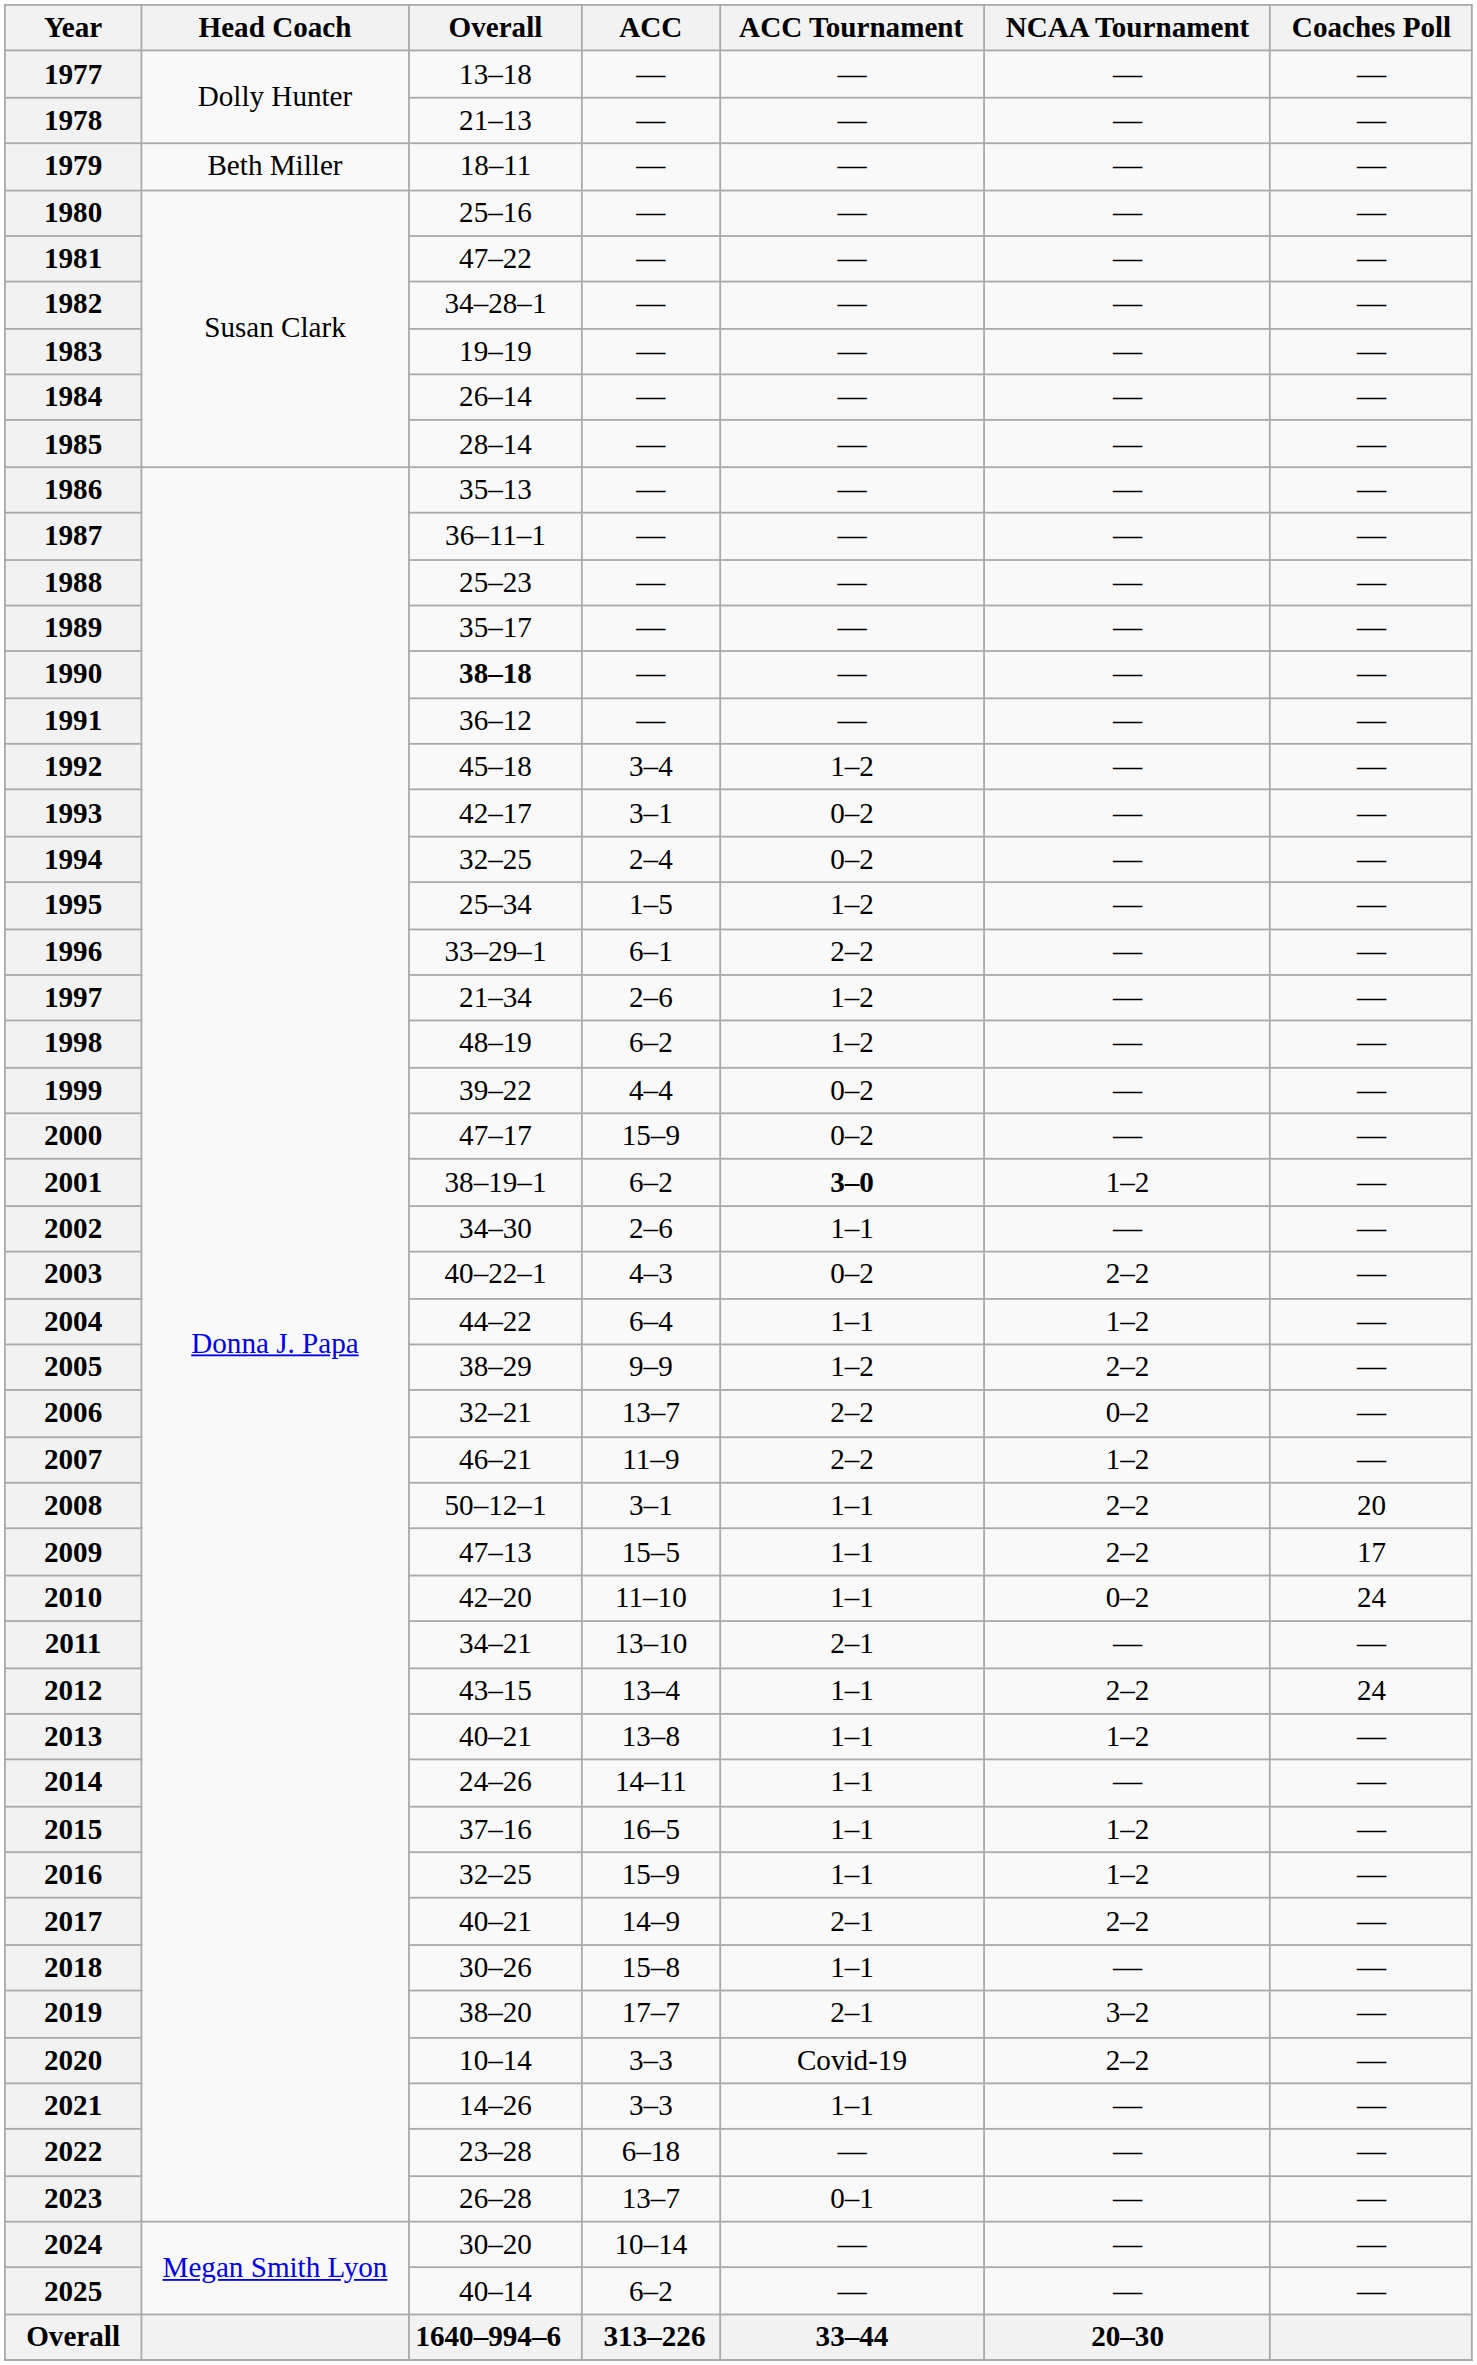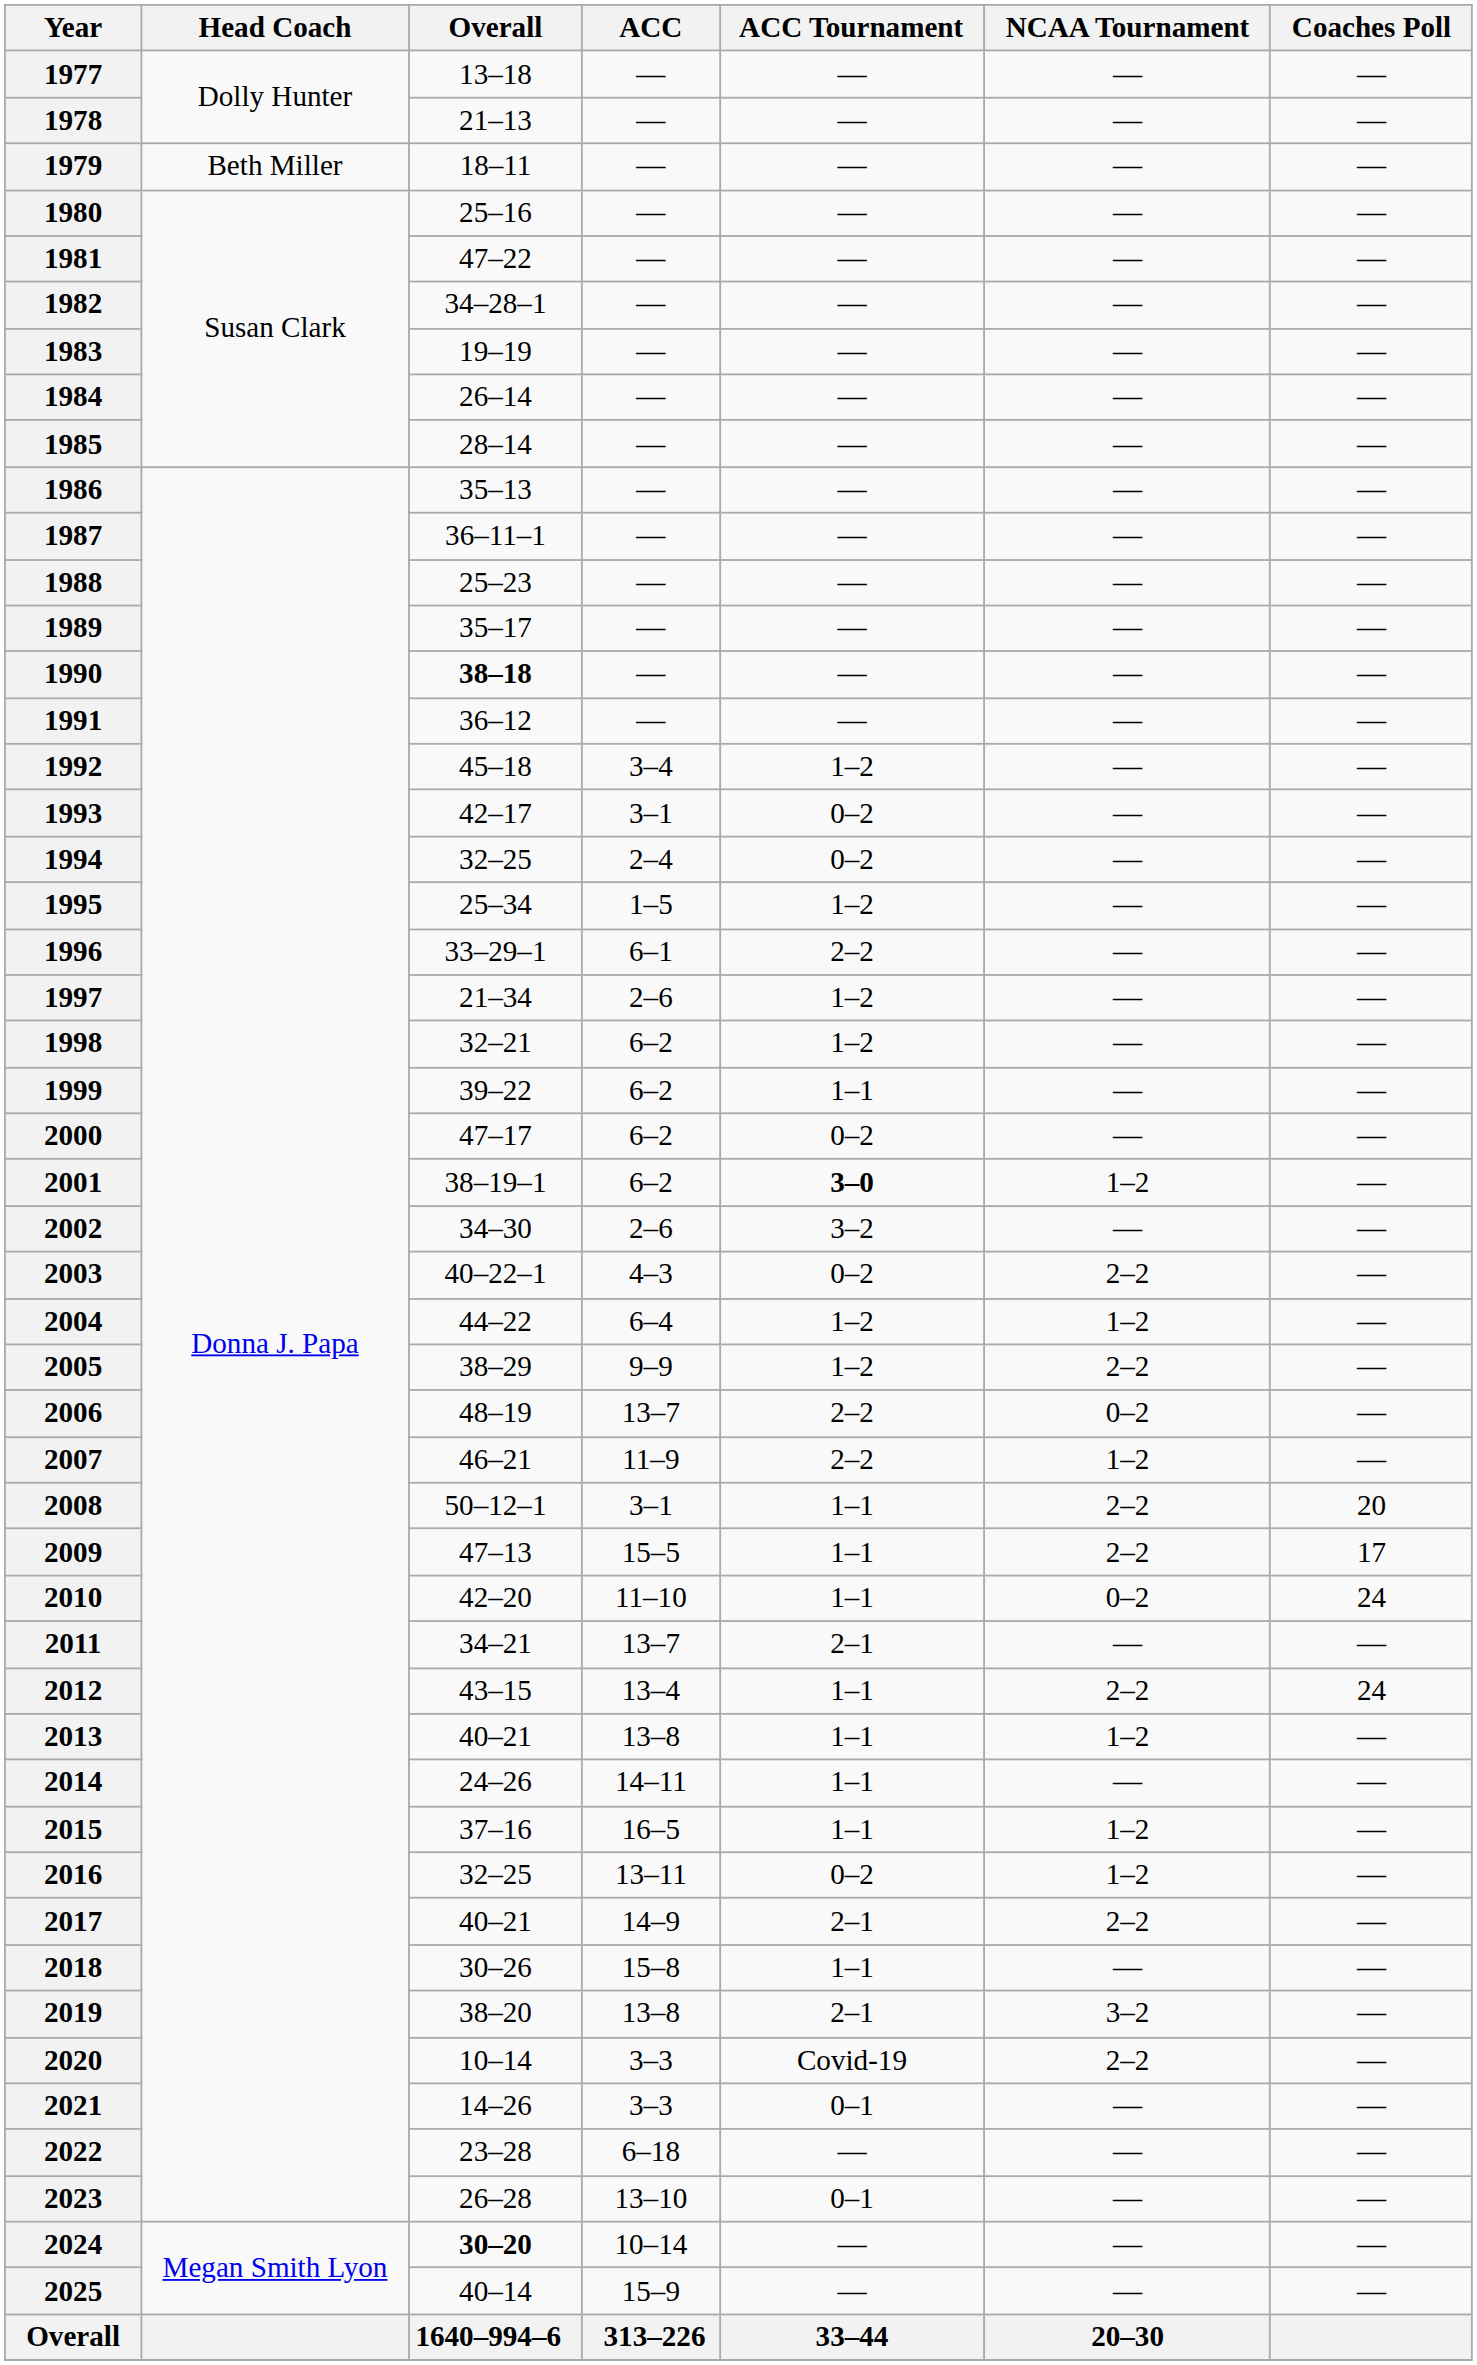 <table class="wikitable" style="text-align: center;">
 <tr>
 <th>Year</th>
 <th>Head Coach</th>
 <th>Overall</th>
 <th>ACC</th>
 <th>  ACC Tournament  </th>
 <th>   NCAA Tournament  </th>
 <th>   Coaches Poll  </th>
 </tr>
 <tr>
 <th>1977</th>
 <td rowspan="2">Dolly Hunter</td>
 <td>13–18</td>
 <td>—</td>
 <td>—</td>
 <td>—</td>
 <td>—</td>
 </tr>
 <tr>
 <th>1978</th>
 <td>21–13</td>
 <td>—</td>
 <td>—</td>
 <td>—</td>
 <td>—</td>
 </tr>
 <tr>
 <th>1979</th>
 <td>Beth Miller</td>
 <td>18–11</td>
 <td>—</td>
 <td>—</td>
 <td>—</td>
 <td>—</td>
 </tr>
 <tr>
 <th>1980</th>
 <td rowspan="6">Susan Clark</td>
 <td>25–16</td>
 <td>—</td>
 <td>—</td>
 <td>—</td>
 <td>—</td>
 </tr>
 <tr>
 <th>1981</th>
 <td>47–22</td>
 <td>—</td>
 <td>—</td>
 <td>—</td>
 <td>—</td>
 </tr>
 <tr>
 <th>1982</th>
 <td>34–28–1</td>
 <td>—</td>
 <td>—</td>
 <td>—</td>
 <td>—</td>
 </tr>
 <tr>
 <th>1983</th>
 <td>19–19</td>
 <td>—</td>
 <td>—</td>
 <td>—</td>
 <td>—</td>
 </tr>
 <tr>
 <th>1984</th>
 <td>26–14</td>
 <td>—</td>
 <td>—</td>
 <td>—</td>
 <td>—</td>
 </tr>
 <tr>
 <th>1985</th>
 <td>28–14</td>
 <td>—</td>
 <td>—</td>
 <td>—</td>
 <td>—</td>
 </tr>
 <tr>
 <th>1986</th>
 <td rowspan="38">  <a href='#'>Donna J. Papa</a>  </td>
 <td>35–13</td>
 <td>—</td>
 <td>—</td>
 <td>—</td>
 <td>—</td>
 </tr>
 <tr>
 <th>1987</th>
 <td>36–11–1</td>
 <td>—</td>
 <td>—</td>
 <td>—</td>
 <td>—</td>
 </tr>
 <tr>
 <th>1988</th>
 <td>25–23</td>
 <td>—</td>
 <td>—</td>
 <td>—</td>
 <td>—</td>
 </tr>
 <tr>
 <th>1989</th>
 <td>35–17</td>
 <td>—</td>
 <td>—</td>
 <td>—</td>
 <td>—</td>
 </tr>
 <tr>
 <th>1990</th>
 <td><strong>38–18</strong></td>
 <td>—</td>
 <td>—</td>
 <td>—</td>
 <td>—</td>
 </tr>
 <tr>
 <th>1991</th>
 <td>36–12</td>
 <td>—</td>
 <td>—</td>
 <td>—</td>
 <td>—</td>
 </tr>
 <tr>
 <th>1992</th>
 <td>45–18</td>
 <td>3–4</td>
 <td>1–2</td>
 <td>—</td>
 <td>—</td>
 </tr>
 <tr>
 <th>1993</th>
 <td>42–17</td>
 <td>3–1</td>
 <td>0–2</td>
 <td>—</td>
 <td>—</td>
 </tr>
 <tr>
 <th>1994</th>
 <td>32–25</td>
 <td>2–4</td>
 <td>0–2</td>
 <td>—</td>
 <td>—</td>
 </tr>
 <tr>
 <th>1995</th>
 <td>25–34</td>
 <td>1–5</td>
 <td>1–2</td>
 <td>—</td>
 <td>—</td>
 </tr>
 <tr>
 <th>1996</th>
 <td>33–29–1</td>
 <td>6–1</td>
 <td>2–2</td>
 <td>—</td>
 <td>—</td>
 </tr>
 <tr>
 <th>1997</th>
 <td>21–34</td>
 <td>2–6</td>
 <td>1–2</td>
 <td>—</td>
 <td>—</td>
 </tr>
 <tr>
 <th>1998</th>
-<td>48–19</td>
+<td>32–21</td>
 <td>6–2</td>
 <td>1–2</td>
 <td>—</td>
 <td>—</td>
 </tr>
 <tr>
 <th>1999</th>
 <td>39–22</td>
-<td>4–4</td>
-<td>0–2</td>
+<td>6–2</td>
+<td>1–1</td>
 <td>—</td>
 <td>—</td>
 </tr>
 <tr>
 <th>2000</th>
 <td>47–17</td>
-<td>15–9</td>
+<td>6–2</td>
 <td>0–2</td>
 <td>—</td>
 <td>—</td>
 </tr>
 <tr>
 <th>2001</th>
 <td>38–19–1</td>
 <td>6–2</td>
 <td><strong>3–0</strong></td>
 <td>1–2</td>
 <td>—</td>
 </tr>
 <tr>
 <th>2002</th>
 <td>34–30</td>
 <td>2–6</td>
-<td>1–1</td>
+<td>3–2</td>
 <td>—</td>
 <td>—</td>
 </tr>
 <tr>
 <th>2003</th>
 <td>40–22–1</td>
 <td>4–3</td>
 <td>0–2</td>
 <td>2–2</td>
 <td>—</td>
 </tr>
 <tr>
 <th>2004</th>
 <td>44–22</td>
 <td>6–4</td>
-<td>1–1</td>
+<td>1–2</td>
 <td>1–2</td>
 <td>—</td>
 </tr>
 <tr>
 <th>2005</th>
 <td>38–29</td>
 <td>9–9</td>
 <td>1–2</td>
 <td>2–2</td>
 <td>—</td>
 </tr>
 <tr>
 <th>2006</th>
-<td>32–21</td>
+<td>48–19</td>
 <td>13–7</td>
 <td>2–2</td>
 <td>0–2</td>
 <td>—</td>
 </tr>
 <tr>
 <th>2007</th>
 <td>46–21</td>
 <td>11–9</td>
 <td>2–2</td>
 <td>1–2</td>
 <td>—</td>
 </tr>
 <tr>
 <th>2008</th>
 <td>50–12–1</td>
 <td>3–1</td>
 <td>1–1</td>
 <td>2–2</td>
 <td>20</td>
 </tr>
 <tr>
 <th>2009</th>
 <td>47–13</td>
 <td>15–5</td>
 <td>1–1</td>
 <td>2–2</td>
 <td>17</td>
 </tr>
 <tr>
 <th>2010</th>
 <td>42–20</td>
 <td>11–10</td>
 <td>1–1</td>
 <td>0–2</td>
 <td>24</td>
 </tr>
 <tr>
 <th>2011</th>
 <td>34–21</td>
-<td>13–10</td>
+<td>13–7</td>
 <td>2–1</td>
 <td>—</td>
 <td>—</td>
 </tr>
 <tr>
 <th>2012</th>
 <td>43–15</td>
 <td>13–4</td>
 <td>1–1</td>
 <td>2–2</td>
 <td>24</td>
 </tr>
 <tr>
 <th>2013</th>
 <td>40–21</td>
 <td>13–8</td>
 <td>1–1</td>
 <td>1–2</td>
 <td>—</td>
 </tr>
 <tr>
 <th>2014</th>
 <td>24–26</td>
 <td>14–11</td>
 <td>1–1</td>
 <td>—</td>
 <td>—</td>
 </tr>
 <tr>
 <th>2015</th>
 <td>37–16</td>
 <td>16–5</td>
 <td>1–1</td>
 <td>1–2</td>
 <td>—</td>
 </tr>
 <tr>
 <th>2016</th>
 <td>32–25</td>
-<td>15–9</td>
-<td>1–1</td>
+<td>13–11</td>
+<td>0–2</td>
 <td>1–2</td>
 <td>—</td>
 </tr>
 <tr>
 <th>2017</th>
 <td>40–21</td>
 <td>14–9</td>
 <td>2–1</td>
 <td>2–2</td>
 <td>—</td>
 </tr>
 <tr>
 <th>2018</th>
 <td>30–26</td>
 <td>15–8</td>
 <td>1–1</td>
 <td>—</td>
 <td>—</td>
 </tr>
 <tr>
 <th>2019</th>
 <td>38–20</td>
-<td>17–7</td>
+<td>13–8</td>
 <td>2–1</td>
 <td>3–2</td>
 <td>—</td>
 </tr>
 <tr>
 <th>2020</th>
 <td>10–14</td>
 <td>3–3</td>
 <td>Covid-19</td>
 <td>2–2</td>
 <td>—</td>
 </tr>
 <tr>
 <th>2021</th>
 <td>14–26</td>
 <td>3–3</td>
-<td>1–1</td>
+<td>0–1</td>
 <td>—</td>
 <td>—</td>
 </tr>
 <tr>
 <th>2022</th>
 <td>23–28</td>
 <td>6–18</td>
 <td>—</td>
 <td>—</td>
 <td>—</td>
 </tr>
 <tr>
 <th>2023</th>
 <td>26–28</td>
-<td>13–7</td>
+<td>13–10</td>
 <td>0–1</td>
 <td>—</td>
 <td>—</td>
 </tr>
 <tr>
 <th>2024</th>
 <td rowspan="2">  <a href='#'>Megan Smith Lyon</a>  </td>
-<td>30–20</td>
+<td><strong>30–20</strong></td>
 <td>10–14</td>
 <td>—</td>
 <td>—</td>
 <td>—</td>
 </tr>
 <tr>
 <th>2025</th>
 <td>40–14</td>
-<td>6–2</td>
+<td>15–9</td>
 <td>—</td>
 <td>—</td>
 <td>—</td>
 </tr>
 <tr>
 <th>  Overall  </th>
 <th></th>
 <th>1640–994–6  </th>
 <th>  313–226 </th>
 <th>33–44</th>
 <th>20–30</th>
 <th></th>
 </tr>
 <tr>
 </tr>
 </table>
